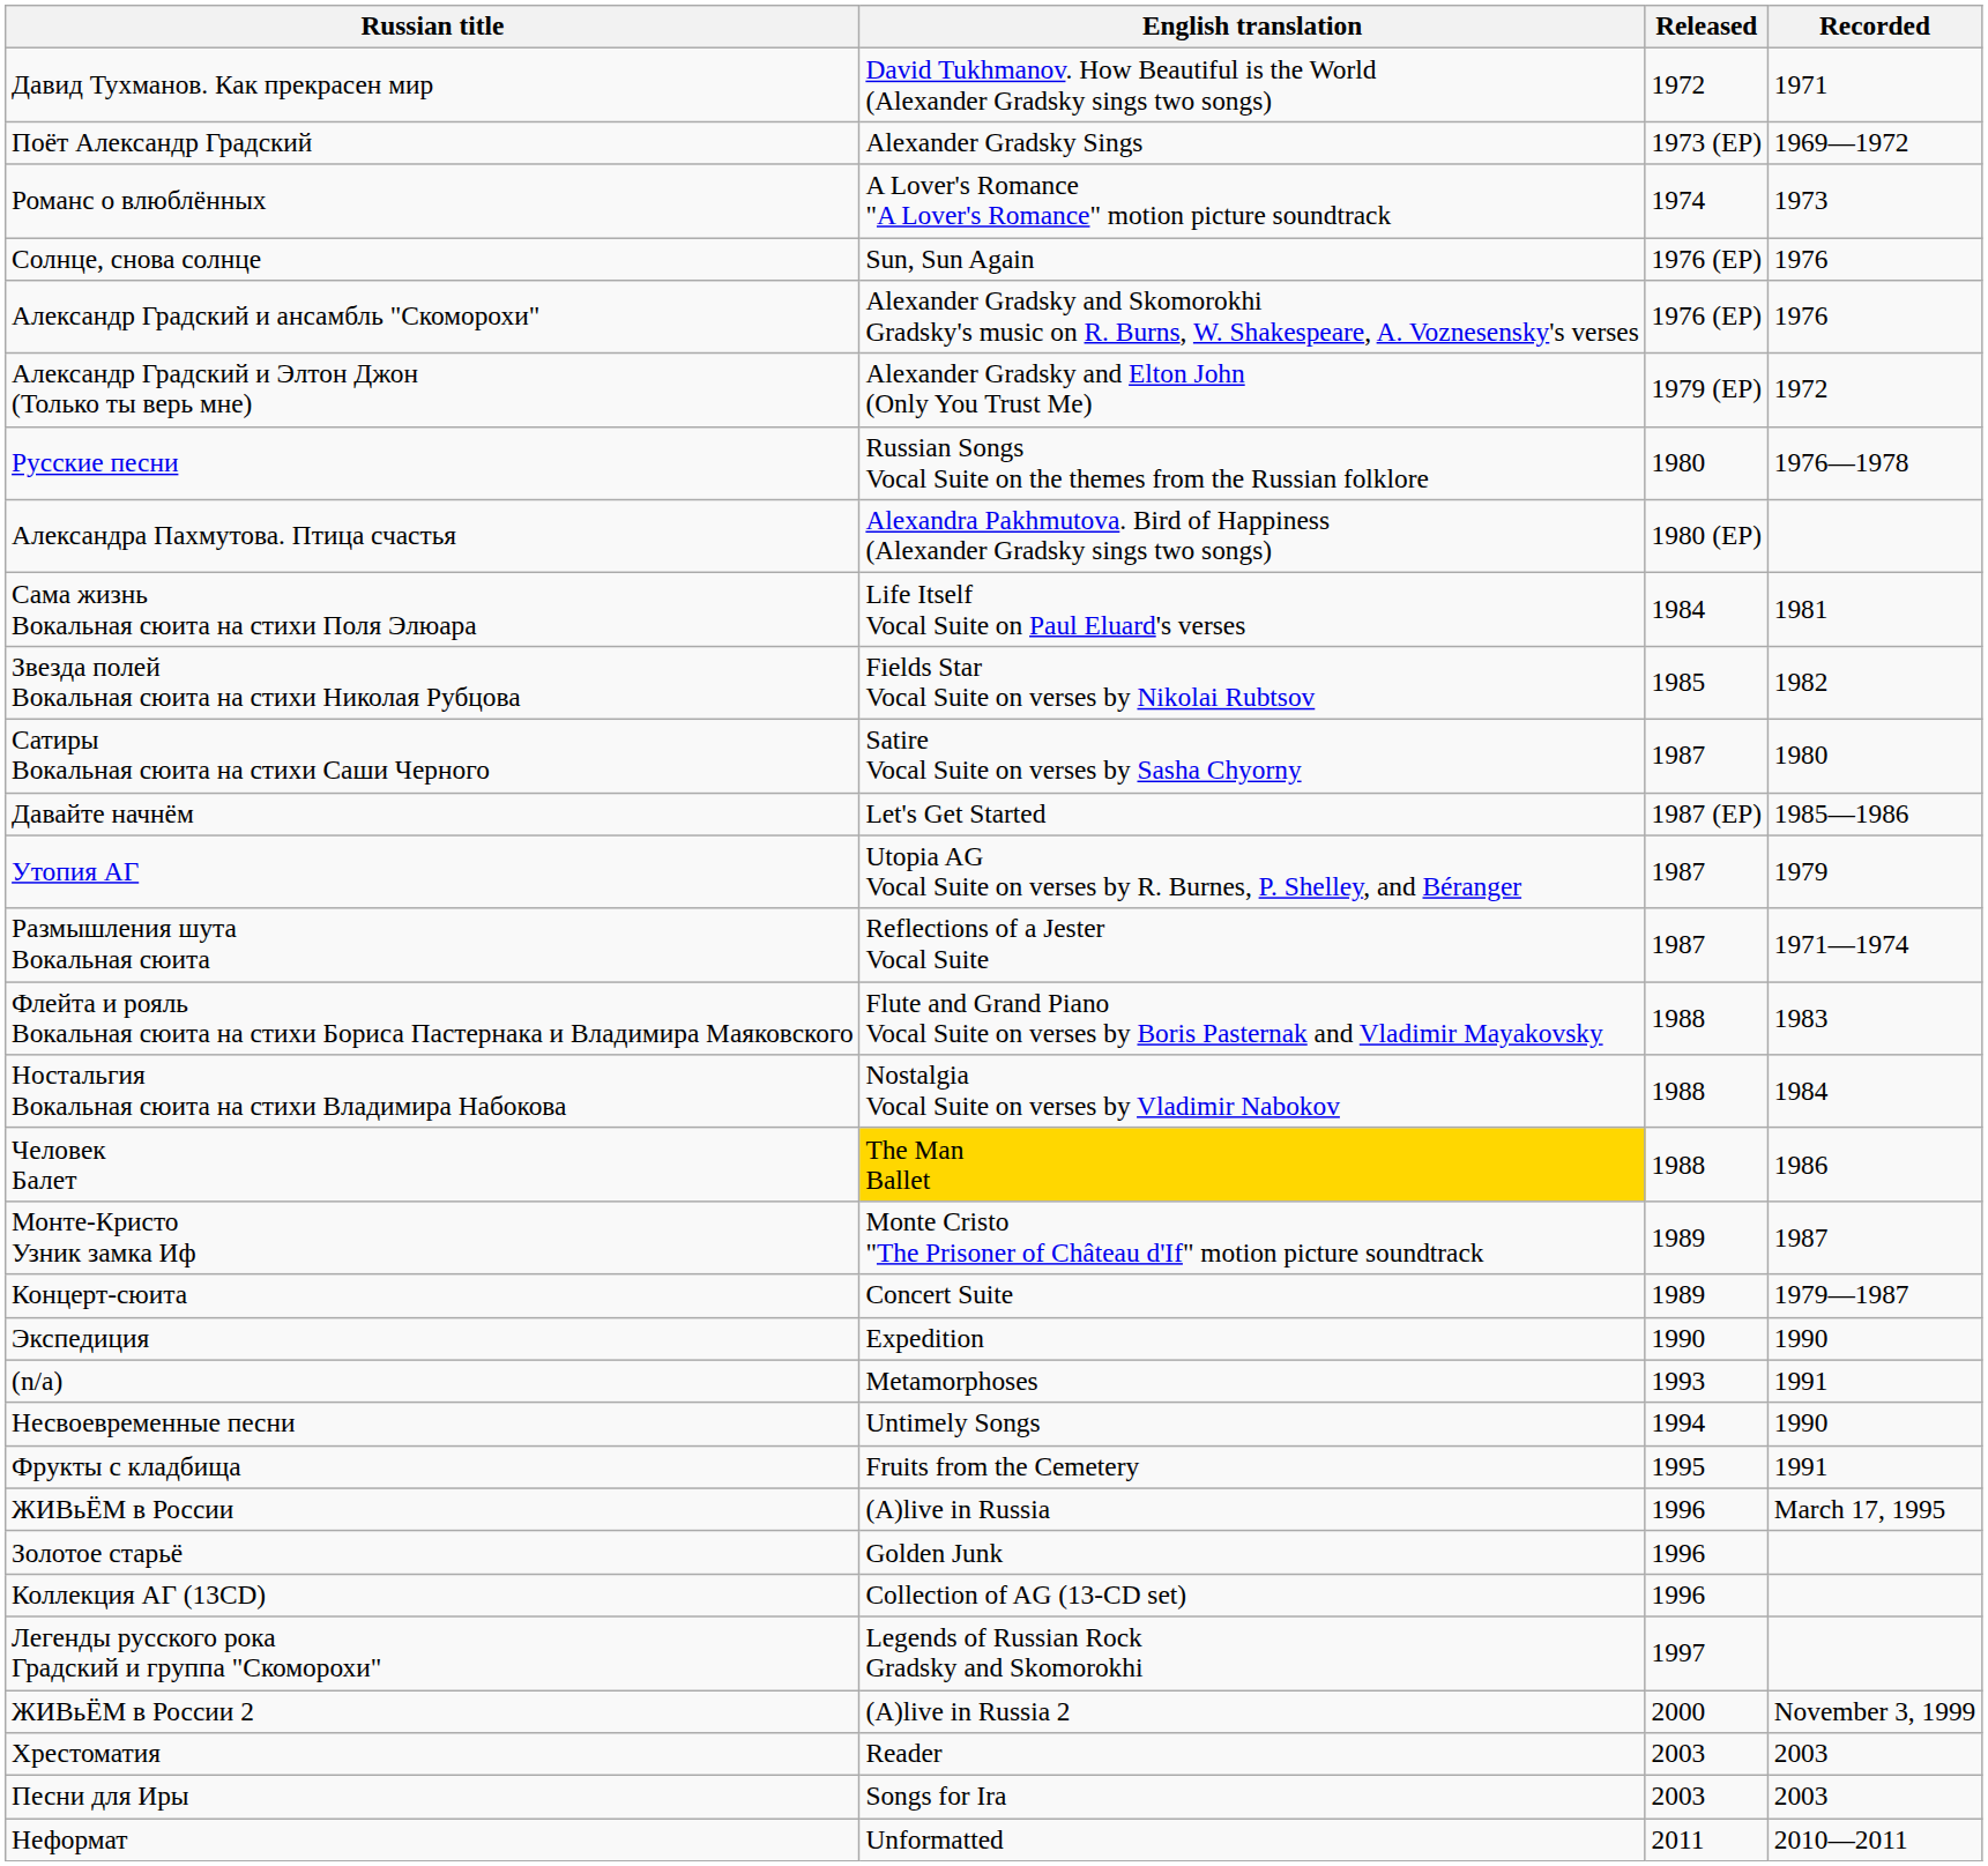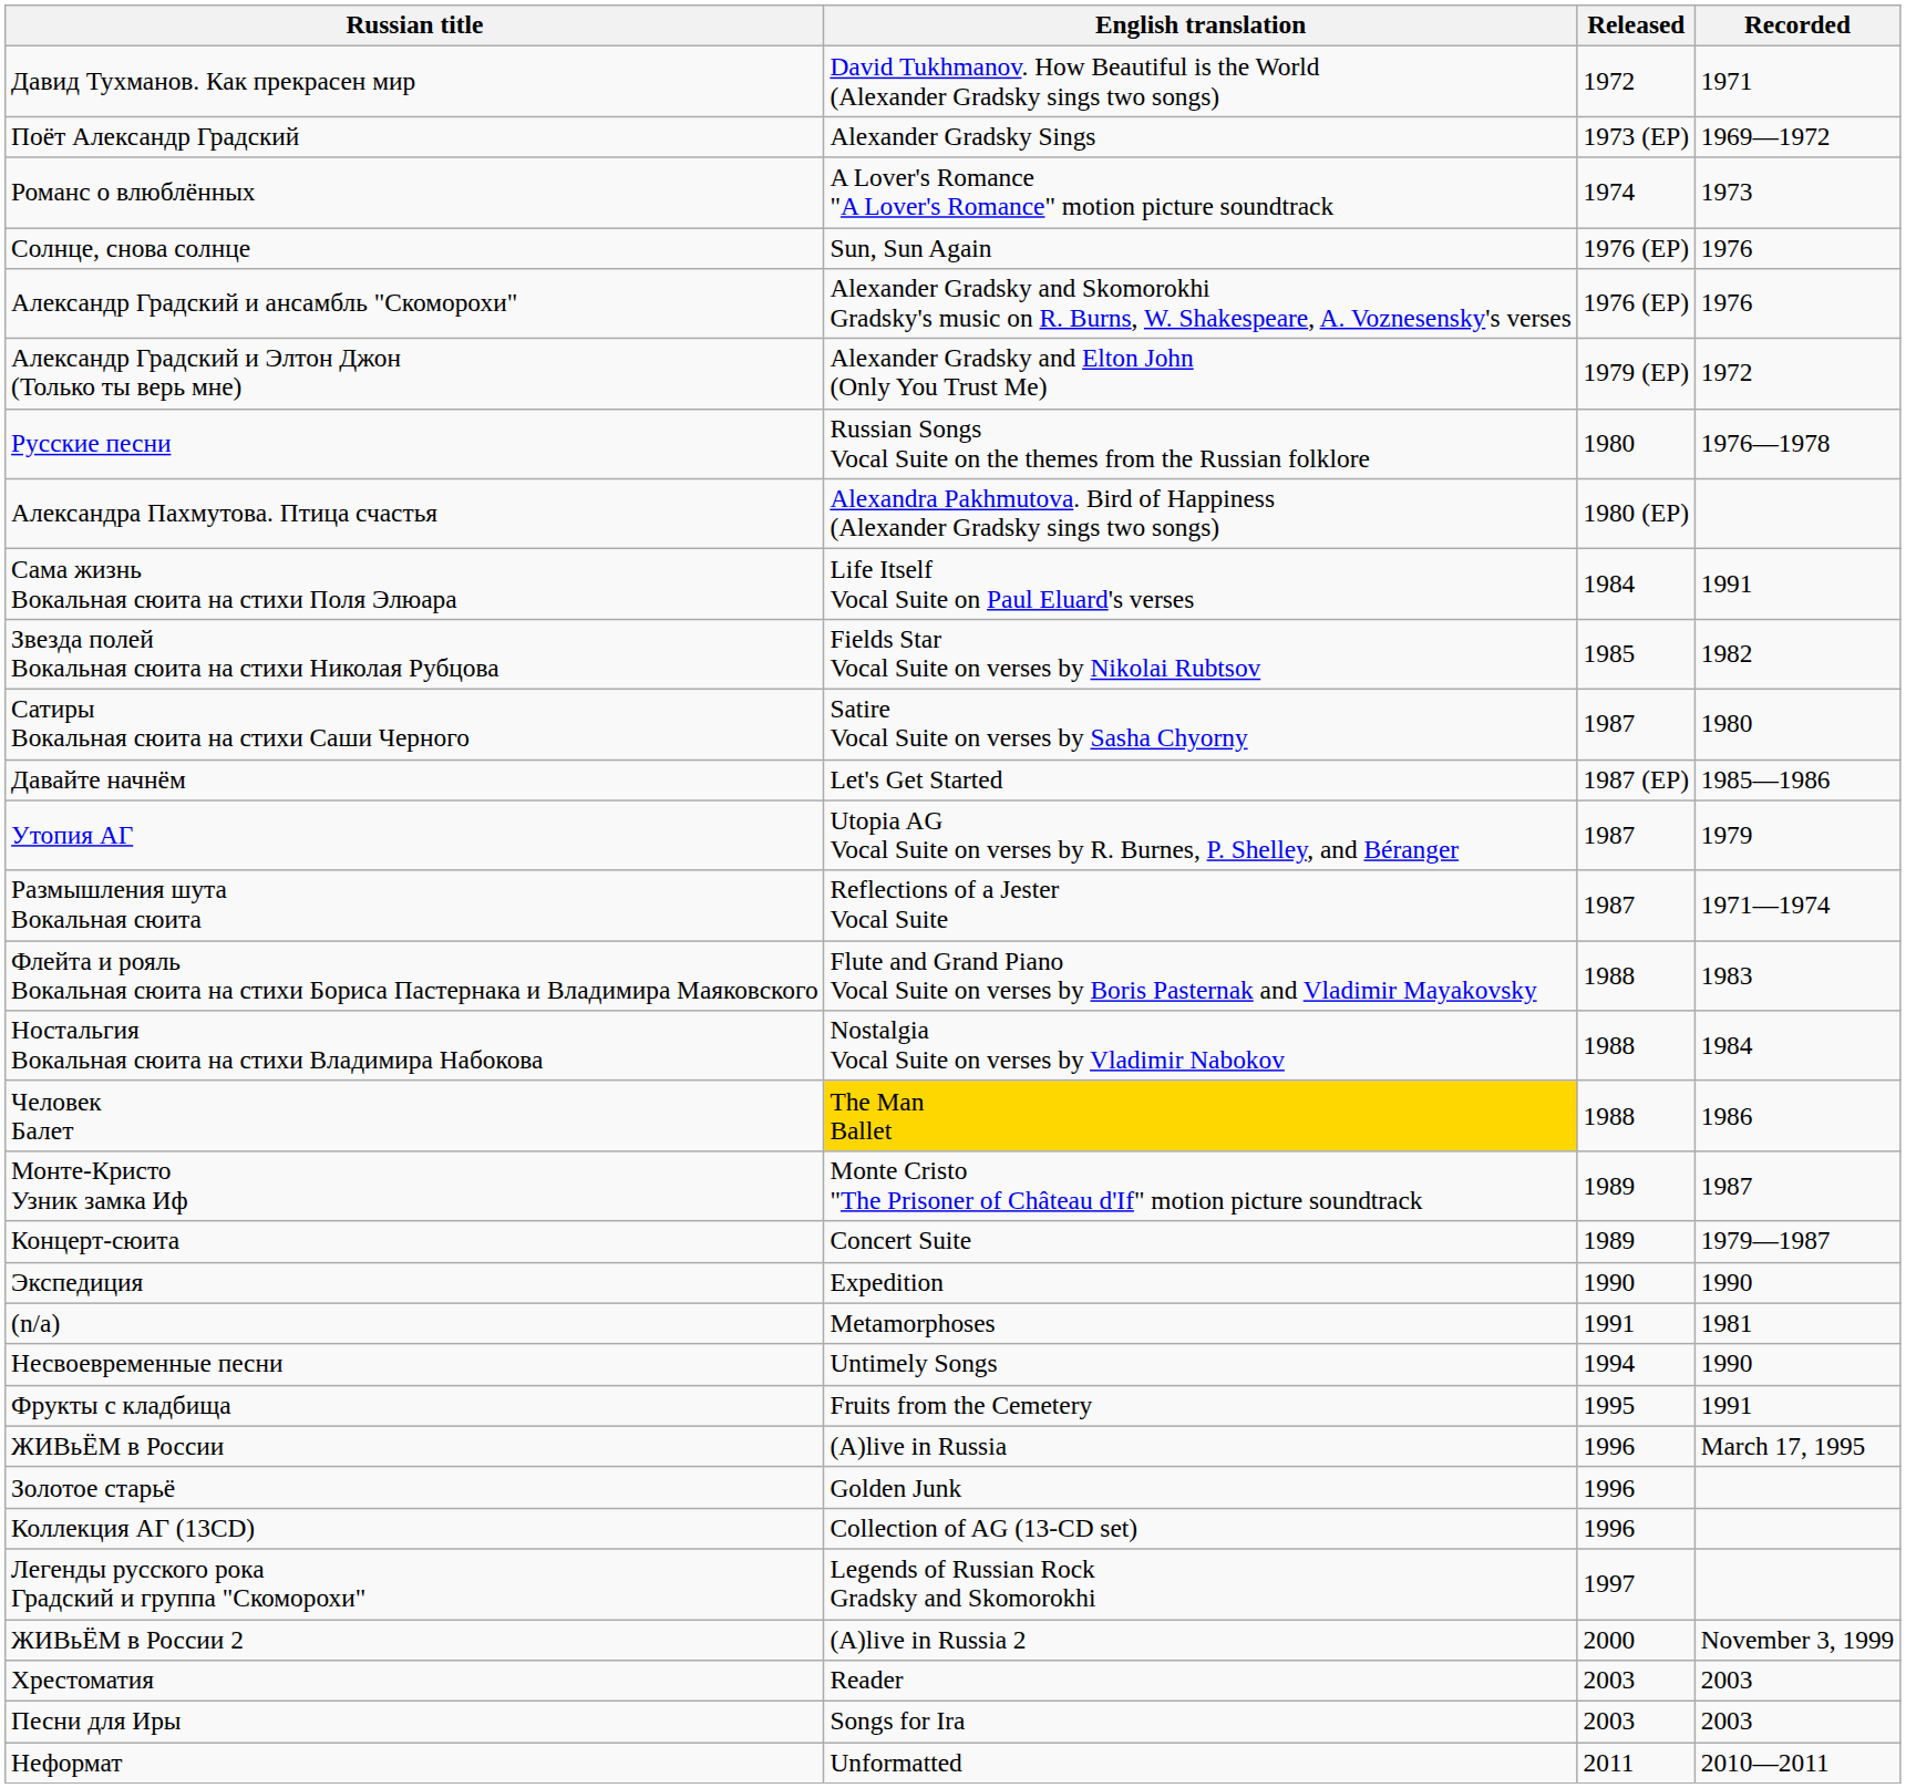 <table class="wikitable">
 <tr>
 <th>Russian title</th>
 <th>English translation</th>
 <th>Released</th>
 <th>Recorded</th>
 </tr>
 <tr>
 <td>Давид Тухманов. Как прекрасен мир</td>
 <td><a href='#'>David Tukhmanov</a>. How Beautiful is the World<br>(Alexander Gradsky sings two songs)</td>
 <td>1972</td>
 <td>1971</td>
 </tr>
 <tr>
 <td>Поёт Александр Градский</td>
 <td>Alexander Gradsky Sings</td>
 <td>1973 (EP)</td>
 <td>1969—1972</td>
 </tr>
 <tr>
 <td>Романс о влюблённых</td>
 <td>A Lover's Romance<br>"<a href='#'>A Lover's Romance</a>" motion picture soundtrack</td>
 <td>1974</td>
 <td>1973</td>
 </tr>
 <tr>
 <td>Солнце, снова солнце</td>
 <td>Sun, Sun Again</td>
 <td>1976 (EP)</td>
 <td>1976</td>
 </tr>
 <tr>
 <td>Александр Градский и ансамбль "Скоморохи"</td>
 <td>Alexander Gradsky and Skomorokhi<br>Gradsky's music on <a href='#'>R. Burns</a>, <a href='#'>W. Shakespeare</a>, <a href='#'>A. Voznesensky</a>'s verses</td>
 <td>1976 (EP)</td>
 <td>1976</td>
 </tr>
 <tr>
 <td>Александр Градский и Элтон Джон<br>(Только ты верь мне)</td>
 <td>Alexander Gradsky and  <a href='#'>Elton John</a><br>(Only You Trust Me)</td>
 <td>1979 (EP)</td>
 <td>1972</td>
 </tr>
 <tr>
 <td><a href='#'>Русские песни</a></td>
 <td>Russian Songs<br>Vocal Suite on the themes from the Russian folklore</td>
 <td>1980</td>
 <td>1976—1978</td>
 </tr>
 <tr>
 <td>Александра Пахмутова. Птица счастья</td>
 <td><a href='#'>Alexandra Pakhmutova</a>. Bird of Happiness<br>(Alexander Gradsky sings two songs)</td>
 <td>1980 (EP)</td>
 <td></td>
 </tr>
 <tr>
 <td>Сама жизнь<br>Вокальная сюита на стихи Поля Элюара</td>
 <td>Life Itself<br>Vocal Suite on  <a href='#'>Paul Eluard</a>'s verses</td>
 <td>1984</td>
-<td>1981</td>
+<td>1991</td>
 </tr>
 <tr>
 <td>Звезда полей<br>Вокальная сюита на стихи Николая Рубцова</td>
 <td>Fields Star<br>Vocal Suite on verses by <a href='#'>Nikolai Rubtsov</a></td>
 <td>1985</td>
 <td>1982</td>
 </tr>
 <tr>
 <td>Сатиры<br>Вокальная сюита на стихи Саши Черного</td>
 <td>Satire<br>Vocal Suite on verses by <a href='#'>Sasha Chyorny</a></td>
 <td>1987</td>
 <td>1980</td>
 </tr>
 <tr>
 <td>Давайте начнём</td>
 <td>Let's Get Started</td>
 <td>1987 (EP)</td>
 <td>1985—1986</td>
 </tr>
 <tr>
 <td><a href='#'>Утопия АГ</a></td>
 <td>Utopia AG<br>Vocal Suite on verses by R. Burnes, <a href='#'>P. Shelley</a>, and <a href='#'>Béranger</a></td>
 <td>1987</td>
 <td>1979</td>
 </tr>
 <tr>
 <td>Размышления шута<br>Вокальная сюита</td>
 <td>Reflections of a Jester<br>Vocal Suite</td>
 <td>1987</td>
 <td>1971—1974</td>
 </tr>
 <tr>
 <td>Флейта и рояль<br>Вокальная сюита на стихи Бориса Пастернака и Владимира Маяковского</td>
 <td>Flute and Grand Piano<br>Vocal Suite on verses by <a href='#'>Boris Pasternak</a> and  <a href='#'>Vladimir Mayakovsky</a></td>
 <td>1988</td>
 <td>1983</td>
 </tr>
 <tr>
 <td>Ностальгия<br>Вокальная сюита на стихи Владимира Набокова</td>
 <td>Nostalgia<br>Vocal Suite on verses by <a href='#'>Vladimir Nabokov</a></td>
 <td>1988</td>
 <td>1984</td>
 </tr>
 <tr>
 <td>Человек<br>Балет</td>
 <td style="background: gold;">The Man<br>Ballet</td>
 <td>1988</td>
 <td>1986</td>
 </tr>
 <tr>
 <td>Монте-Кристо<br>Узник замка Иф</td>
 <td>Monte Cristo<br>"<a href='#'>The Prisoner of Château d'If</a>" motion picture soundtrack</td>
 <td>1989</td>
 <td>1987</td>
 </tr>
 <tr>
 <td>Концерт-сюита</td>
 <td>Concert Suite</td>
 <td>1989</td>
 <td>1979—1987</td>
 </tr>
 <tr>
 <td>Экспедиция</td>
 <td>Expedition</td>
 <td>1990</td>
 <td>1990</td>
 </tr>
 <tr>
 <td>(n/a)</td>
 <td>Metamorphoses</td>
-<td>1993</td>
 <td>1991</td>
+<td>1981</td>
 </tr>
 <tr>
 <td>Несвоевременные песни</td>
 <td>Untimely Songs</td>
 <td>1994</td>
 <td>1990</td>
 </tr>
 <tr>
 <td>Фрукты с кладбища</td>
 <td>Fruits from the Cemetery</td>
 <td>1995</td>
 <td>1991</td>
 </tr>
 <tr>
 <td>ЖИВьЁМ в России</td>
 <td>(A)live in  Russia</td>
 <td>1996</td>
 <td>March 17, 1995</td>
 </tr>
 <tr>
 <td>Золотое старьё</td>
 <td>Golden Junk</td>
 <td>1996</td>
 <td></td>
 </tr>
 <tr>
 <td>Коллекция АГ (13CD)</td>
 <td>Collection of AG (13-CD set)</td>
 <td>1996</td>
 <td></td>
 </tr>
 <tr>
 <td>Легенды русского рока<br>Градский и группа "Скоморохи"</td>
 <td>Legends of Russian Rock<br>Gradsky and  Skomorokhi</td>
 <td>1997</td>
 <td></td>
 </tr>
 <tr>
 <td>ЖИВьЁМ в  России  2</td>
 <td>(A)live in Russia 2</td>
 <td>2000</td>
 <td>November 3, 1999</td>
 </tr>
 <tr>
 <td>Хрестоматия</td>
 <td>Reader</td>
 <td>2003</td>
 <td>2003</td>
 </tr>
 <tr>
 <td>Песни для Иры</td>
 <td>Songs for Ira</td>
 <td>2003</td>
 <td>2003</td>
 </tr>
 <tr>
 <td>Неформат</td>
 <td>Unformatted</td>
 <td>2011</td>
 <td>2010—2011</td>
 </tr>
 </table>
